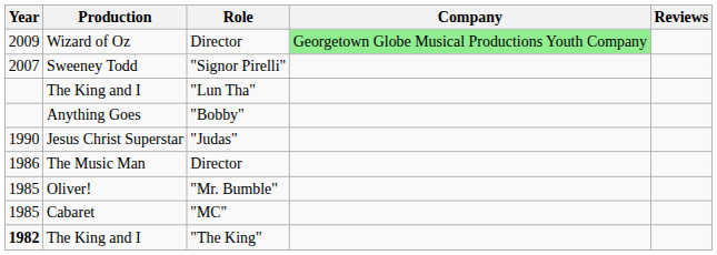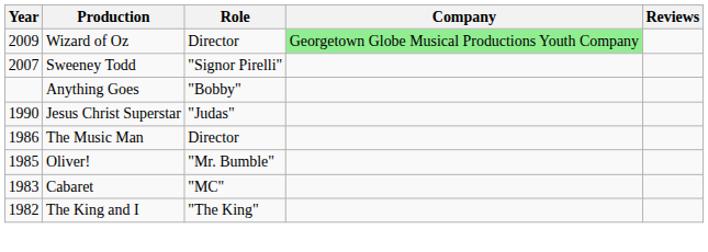 <table class="wikitable" border="1">
 <tr>
 <th>Year</th>
 <th>Production</th>
 <th>Role</th>
 <th>Company</th>
 <th>Reviews</th>
 </tr>
 <tr>
 <td>2009</td>
 <td>Wizard of Oz</td>
 <td>Director</td>
 <td style="background: lightgreen;">Georgetown Globe Musical Productions Youth Company</td>
 <td></td>
 </tr>
 <tr>
 <td>2007</td>
 <td>Sweeney Todd</td>
 <td>"Signor Pirelli"</td>
-<td></td>
-<td></td>
-</tr>
-<tr>
-<td></td>
-<td>The King and I</td>
-<td>"Lun Tha"</td>
 <td></td>
 <td></td>
 </tr>
 <tr>
 <td></td>
 <td>Anything Goes</td>
 <td>"Bobby"</td>
 <td></td>
 <td></td>
 </tr>
 <tr>
 <td>1990</td>
 <td>Jesus Christ Superstar</td>
 <td>"Judas"</td>
 <td></td>
 <td></td>
 </tr>
 <tr>
 <td>1986</td>
 <td>The Music Man</td>
 <td>Director</td>
 <td></td>
 <td></td>
 </tr>
 <tr>
 <td>1985</td>
 <td>Oliver!</td>
 <td>"Mr. Bumble"</td>
 <td></td>
 <td></td>
 </tr>
 <tr>
-<td>1985</td>
+<td>1983</td>
 <td>Cabaret</td>
 <td>"MC"</td>
 <td></td>
 <td></td>
 </tr>
 <tr>
-<td><strong>1982</strong></td>
+<td>1982</td>
 <td>The King and I</td>
 <td>"The King"</td>
 <td></td>
 <td></td>
 </tr>
 </table>
